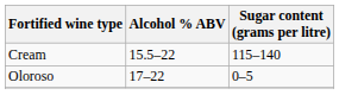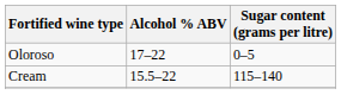 <table class="wikitable">
 <tr>
 <th>Fortified wine type</th>
 <th>Alcohol % ABV</th>
 <th>Sugar content<br>(grams per litre)</th>
 </tr>
 <tr>
+<td>Oloroso</td>
+<td>17–22</td>
+<td>0–5</td>
+</tr>
+<tr>
 <td>Cream</td>
 <td>15.5–22</td>
 <td>115–140</td>
-</tr>
-<tr>
-<td>Oloroso</td>
-<td>17–22</td>
-<td>0–5</td>
 </tr>
 <tr>
 </tr>
 <tr>
 </tr>
 </table>
